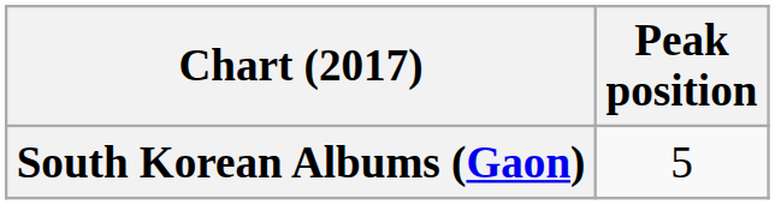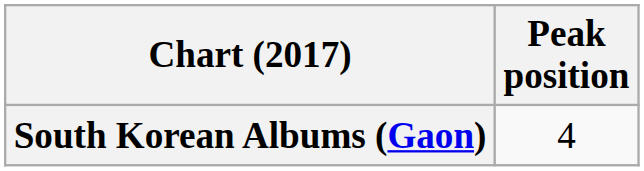 <table class="wikitable plainrowheaders" style="text-align:center;">
 <tr>
 <th>Chart (2017)</th>
 <th>Peak<br>position</th>
 </tr>
 <tr>
 <th scope="row">South Korean Albums (<a href='#'>Gaon</a>)</th>
-<td>5</td>
+<td>4</td>
 </tr>
 </table>
